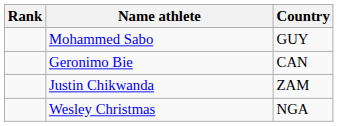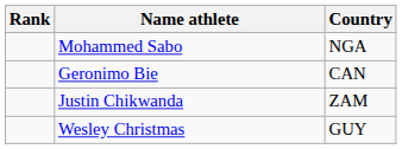 <table class="wikitable">
 <tr>
 <th>Rank</th>
 <th align="left" style="width: 15em">Name athlete</th>
 <th>Country</th>
 </tr>
 <tr>
 <td align="center"></td>
 <td><a href='#'>Mohammed Sabo</a></td>
-<td> GUY</td>
+<td> NGA</td>
 </tr>
 <tr>
 <td align="center"></td>
 <td><a href='#'>Geronimo Bie</a></td>
 <td> CAN</td>
 </tr>
 <tr>
 <td align="center"></td>
 <td><a href='#'>Justin Chikwanda</a></td>
 <td> ZAM</td>
 </tr>
 <tr>
 <td align="center"></td>
 <td><a href='#'>Wesley Christmas</a></td>
-<td> NGA</td>
+<td> GUY</td>
 </tr>
 </table>
